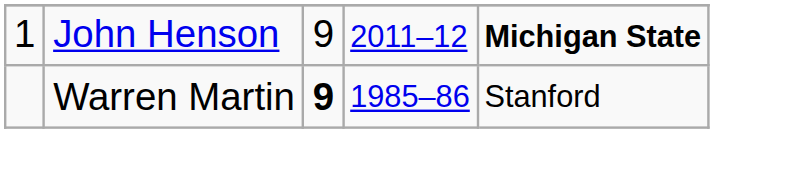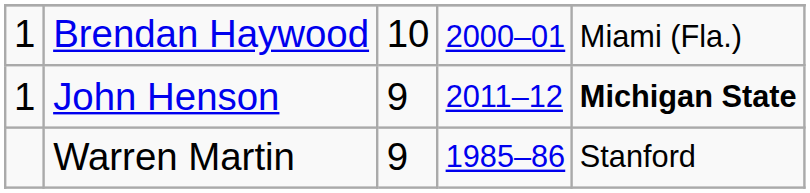 <table class="wikitable">
 <tr>
+</tr>
+<tr>
+<td>1</td>
+<td><a href='#'>Brendan Haywood</a></td>
+<td>10</td>
+<td style="font-size:80%;"><a href='#'>2000–01</a></td>
+<td style="font-size:80%;">Miami (Fla.)</td>
 </tr>
 <tr>
 <td>1</td>
 <td><a href='#'>John Henson</a></td>
 <td>9</td>
 <td style="font-size:80%;"><a href='#'>2011–12</a></td>
 <td style="font-size:80%;"><strong>Michigan State</strong></td>
 </tr>
 <tr>
 <td></td>
 <td>Warren Martin</td>
-<td><strong>9</strong></td>
+<td>9</td>
 <td style="font-size:80%;"><a href='#'>1985–86</a></td>
 <td style="font-size:80%;">Stanford</td>
 </tr>
 </table>
